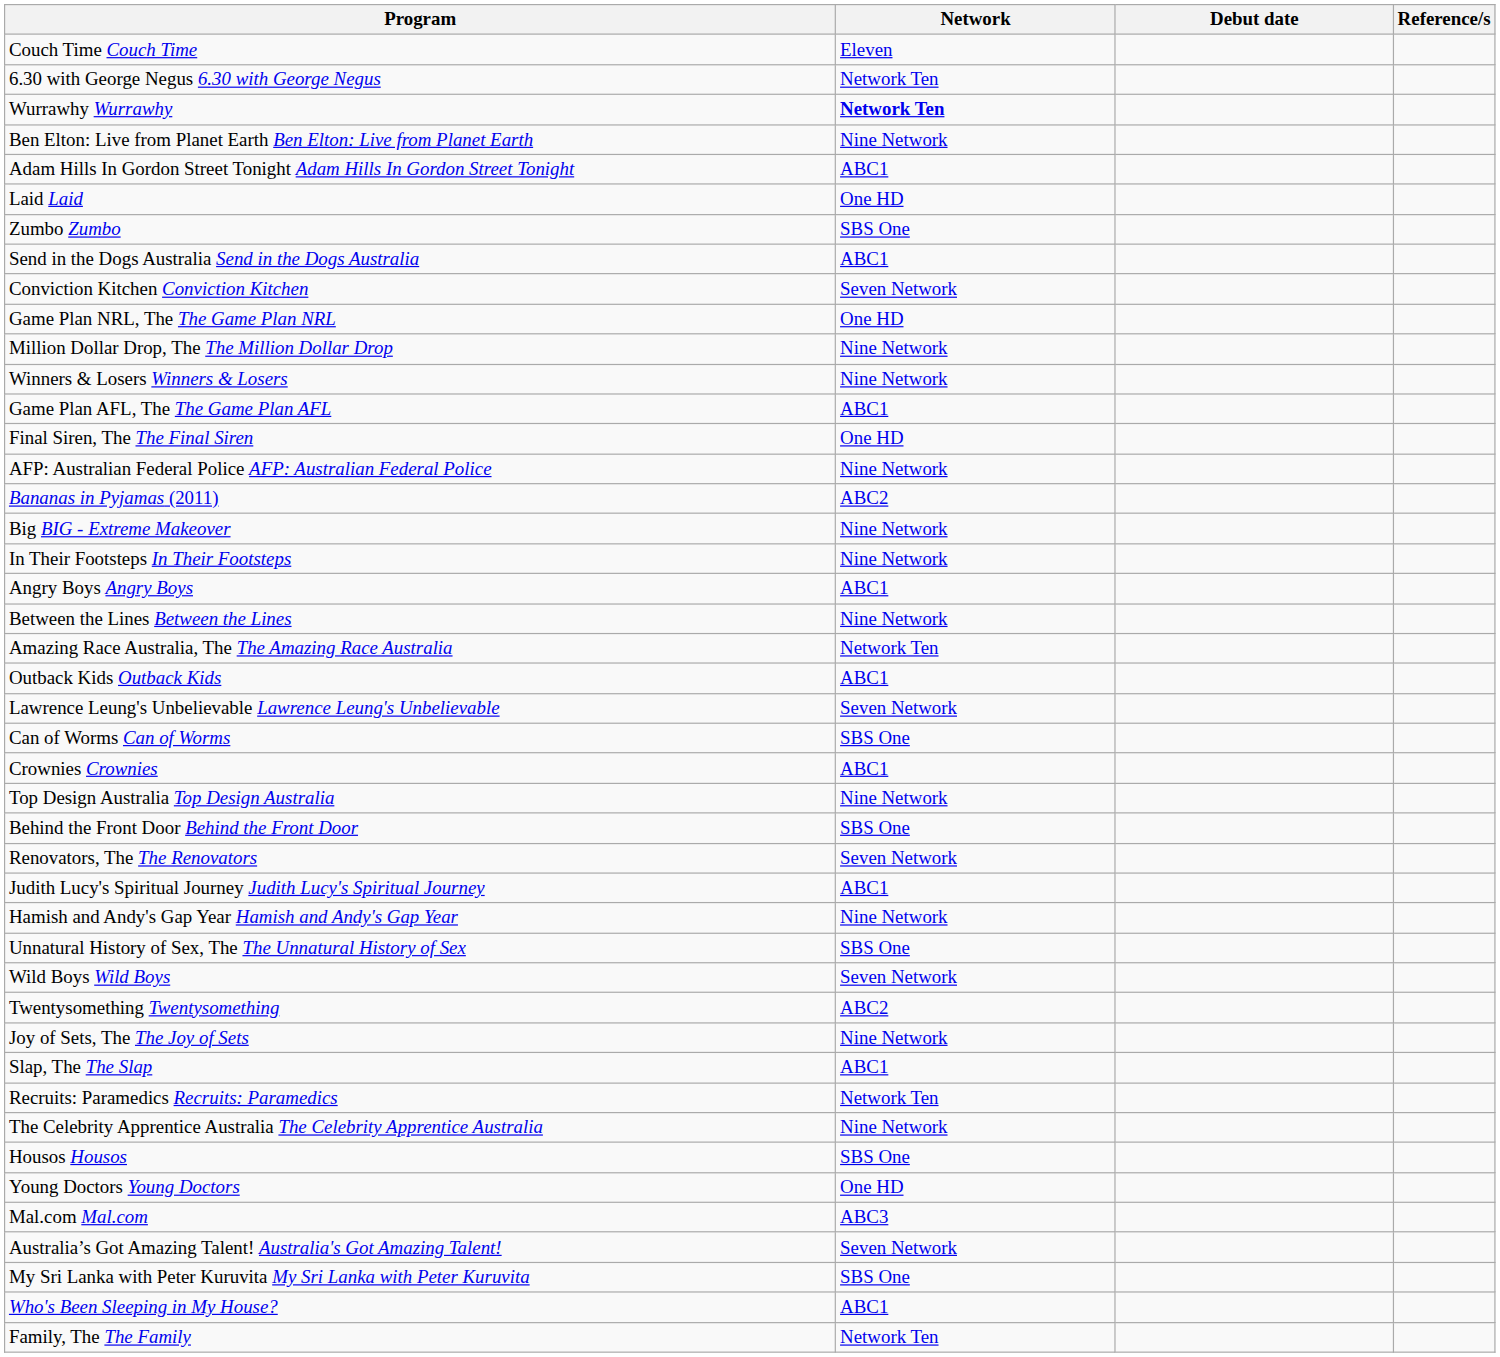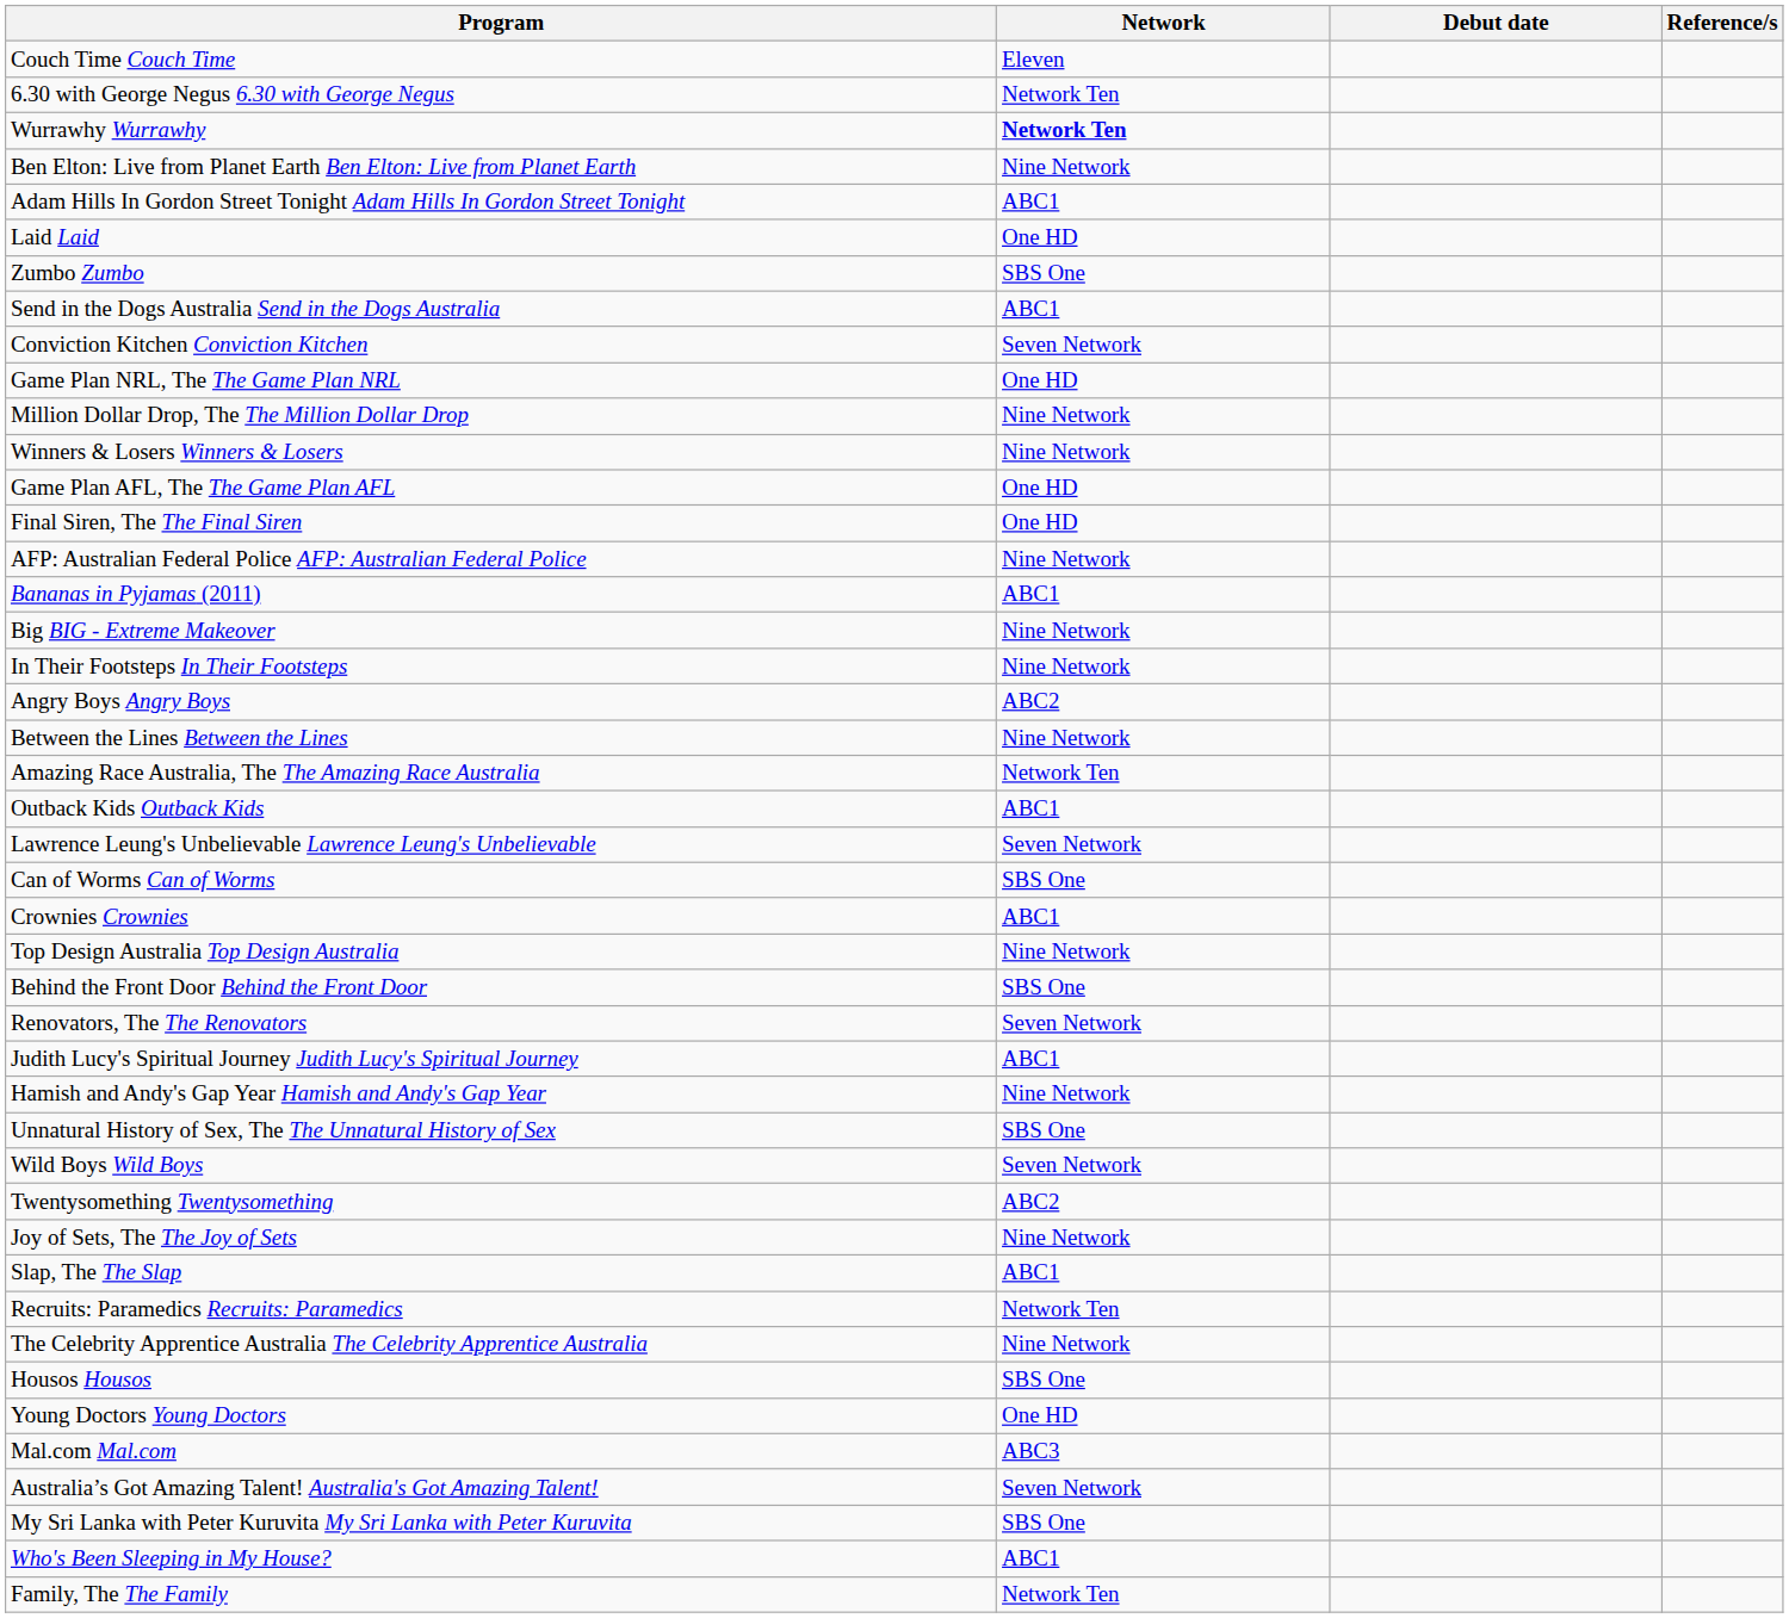 <table class="wikitable sortable" width="100%">
 <tr bgcolor="#efefef">
 <th width=60%>Program</th>
 <th width=20%>Network</th>
 <th width=20%>Debut date</th>
 <th class="unsortable">Reference/s</th>
 </tr>
 <tr>
 <td><span>Couch Time</span> <em><a href='#'>Couch Time</a></em></td>
 <td><a href='#'>Eleven</a></td>
 <td></td>
 <td></td>
 </tr>
 <tr>
 <td><span>6.30 with George Negus</span> <em><a href='#'>6.30 with George Negus</a></em></td>
 <td><a href='#'>Network Ten</a></td>
 <td></td>
 <td></td>
 </tr>
 <tr>
 <td><span>Wurrawhy</span> <em><a href='#'>Wurrawhy</a></em></td>
 <td><strong><a href='#'>Network Ten</a></strong></td>
 <td></td>
 <td></td>
 </tr>
 <tr>
 <td><span>Ben Elton: Live from Planet Earth</span> <em><a href='#'>Ben Elton: Live from Planet Earth</a></em></td>
 <td><a href='#'>Nine Network</a></td>
 <td></td>
 <td></td>
 </tr>
 <tr>
 <td><span>Adam Hills In Gordon Street Tonight</span> <em><a href='#'>Adam Hills In Gordon Street Tonight</a></em></td>
 <td><a href='#'>ABC1</a></td>
 <td></td>
 <td></td>
 </tr>
 <tr>
 <td><span>Laid</span> <em><a href='#'>Laid</a></em></td>
 <td><a href='#'>One HD</a></td>
 <td></td>
 <td></td>
 </tr>
 <tr>
 <td><span>Zumbo</span> <em><a href='#'>Zumbo</a></em></td>
 <td><a href='#'>SBS One</a></td>
 <td></td>
 <td></td>
 </tr>
 <tr>
 <td><span>Send in the Dogs Australia</span> <em><a href='#'>Send in the Dogs Australia</a></em></td>
 <td><a href='#'>ABC1</a></td>
 <td></td>
 <td></td>
 </tr>
 <tr>
 <td><span>Conviction Kitchen</span> <em><a href='#'>Conviction Kitchen</a></em></td>
 <td><a href='#'>Seven Network</a></td>
 <td></td>
 <td></td>
 </tr>
 <tr>
 <td><span>Game Plan NRL, The</span> <em><a href='#'>The Game Plan NRL</a></em></td>
 <td><a href='#'>One HD</a></td>
 <td></td>
 <td></td>
 </tr>
 <tr>
 <td><span>Million Dollar Drop, The</span> <em><a href='#'>The Million Dollar Drop</a></em></td>
 <td><a href='#'>Nine Network</a></td>
 <td></td>
 <td></td>
 </tr>
 <tr>
 <td><span>Winners & Losers</span> <em><a href='#'>Winners & Losers</a></em></td>
 <td><a href='#'>Nine Network</a></td>
 <td></td>
 <td></td>
 </tr>
 <tr>
 <td><span>Game Plan AFL, The</span> <em><a href='#'>The Game Plan AFL</a></em></td>
-<td><a href='#'>ABC1</a></td>
+<td><a href='#'>One HD</a></td>
 <td></td>
 <td></td>
 </tr>
 <tr>
 <td><span>Final Siren, The</span> <em><a href='#'>The Final Siren</a></em></td>
 <td><a href='#'>One HD</a></td>
 <td></td>
 <td></td>
 </tr>
 <tr>
 <td><span>AFP: Australian Federal Police</span> <em><a href='#'>AFP: Australian Federal Police</a></em></td>
 <td><a href='#'>Nine Network</a></td>
 <td></td>
 <td></td>
 </tr>
 <tr>
 <td><a href='#'><em>Bananas in Pyjamas</em> (2011)</a></td>
-<td><a href='#'>ABC2</a></td>
+<td><a href='#'>ABC1</a></td>
 <td></td>
 <td></td>
 </tr>
 <tr>
 <td><span>Big</span> <em><a href='#'>BIG - Extreme Makeover</a></em></td>
 <td><a href='#'>Nine Network</a></td>
 <td></td>
 <td></td>
 </tr>
 <tr>
 <td><span>In Their Footsteps</span> <em><a href='#'>In Their Footsteps</a></em></td>
 <td><a href='#'>Nine Network</a></td>
 <td></td>
 <td></td>
 </tr>
 <tr>
 <td><span>Angry Boys</span> <em><a href='#'>Angry Boys</a></em></td>
-<td><a href='#'>ABC1</a></td>
+<td><a href='#'>ABC2</a></td>
 <td></td>
 <td></td>
 </tr>
 <tr>
 <td><span>Between the Lines</span> <em><a href='#'>Between the Lines</a></em></td>
 <td><a href='#'>Nine Network</a></td>
 <td></td>
 <td></td>
 </tr>
 <tr>
 <td><span>Amazing Race Australia, The</span> <em><a href='#'>The Amazing Race Australia</a></em></td>
 <td><a href='#'>Network Ten</a></td>
 <td></td>
 <td></td>
 </tr>
 <tr>
 <td><span>Outback Kids</span> <em><a href='#'>Outback Kids</a></em></td>
 <td><a href='#'>ABC1</a></td>
 <td></td>
 <td></td>
 </tr>
 <tr>
 <td><span>Lawrence Leung's Unbelievable</span> <em><a href='#'>Lawrence Leung's Unbelievable</a></em></td>
 <td><a href='#'>Seven Network</a></td>
 <td></td>
 <td></td>
 </tr>
 <tr>
 <td><span>Can of Worms</span> <em><a href='#'>Can of Worms</a></em></td>
 <td><a href='#'>SBS One</a></td>
 <td></td>
 <td></td>
 </tr>
 <tr>
 <td><span>Crownies</span> <em><a href='#'>Crownies</a></em></td>
 <td><a href='#'>ABC1</a></td>
 <td></td>
 <td></td>
 </tr>
 <tr>
 <td><span>Top Design Australia</span> <em><a href='#'>Top Design Australia</a></em></td>
 <td><a href='#'>Nine Network</a></td>
 <td></td>
 <td></td>
 </tr>
 <tr>
 <td><span>Behind the Front Door</span> <em><a href='#'>Behind the Front Door</a></em></td>
 <td><a href='#'>SBS One</a></td>
 <td></td>
 <td></td>
 </tr>
 <tr>
 <td><span>Renovators, The</span> <em><a href='#'>The Renovators</a></em></td>
 <td><a href='#'>Seven Network</a></td>
 <td></td>
 <td></td>
 </tr>
 <tr>
 <td><span>Judith Lucy's Spiritual Journey</span> <em><a href='#'>Judith Lucy's Spiritual Journey</a></em></td>
 <td><a href='#'>ABC1</a></td>
 <td></td>
 <td></td>
 </tr>
 <tr>
 <td><span>Hamish and Andy's Gap Year</span> <em><a href='#'>Hamish and Andy's Gap Year</a></em></td>
 <td><a href='#'>Nine Network</a></td>
 <td></td>
 <td></td>
 </tr>
 <tr>
 <td><span>Unnatural History of Sex, The</span> <em><a href='#'>The Unnatural History of Sex</a></em></td>
 <td><a href='#'>SBS One</a></td>
 <td></td>
 <td></td>
 </tr>
 <tr>
 <td><span>Wild Boys</span> <em><a href='#'>Wild Boys</a></em></td>
 <td><a href='#'>Seven Network</a></td>
 <td></td>
 <td></td>
 </tr>
 <tr>
 <td><span>Twentysomething</span> <em><a href='#'>Twentysomething</a></em></td>
 <td><a href='#'>ABC2</a></td>
 <td></td>
 <td></td>
 </tr>
 <tr>
 <td><span>Joy of Sets, The</span> <em><a href='#'>The Joy of Sets</a></em></td>
 <td><a href='#'>Nine Network</a></td>
 <td></td>
 <td></td>
 </tr>
 <tr>
 <td><span>Slap, The</span> <em><a href='#'>The Slap</a></em></td>
 <td><a href='#'>ABC1</a></td>
 <td></td>
 <td></td>
 </tr>
 <tr>
 <td><span>Recruits: Paramedics</span> <em><a href='#'>Recruits: Paramedics</a></em></td>
 <td><a href='#'>Network Ten</a></td>
 <td></td>
 <td></td>
 </tr>
 <tr>
 <td><span>The Celebrity Apprentice Australia</span> <em><a href='#'>The Celebrity Apprentice Australia</a></em></td>
 <td><a href='#'>Nine Network</a></td>
 <td></td>
 <td></td>
 </tr>
 <tr>
 <td><span>Housos</span> <em><a href='#'>Housos</a></em></td>
 <td><a href='#'>SBS One</a></td>
 <td></td>
 <td></td>
 </tr>
 <tr>
 <td><span>Young Doctors</span> <em><a href='#'>Young Doctors</a></em></td>
 <td><a href='#'>One HD</a></td>
 <td></td>
 <td></td>
 </tr>
 <tr>
 <td><span>Mal.com</span> <em><a href='#'>Mal.com</a></em></td>
 <td><a href='#'>ABC3</a></td>
 <td></td>
 <td></td>
 </tr>
 <tr>
 <td><span>Australia’s Got Amazing Talent!</span> <em><a href='#'>Australia's Got Amazing Talent!</a></em></td>
 <td><a href='#'>Seven Network</a></td>
 <td></td>
 <td></td>
 </tr>
 <tr>
 <td><span>My Sri Lanka with Peter Kuruvita</span> <em><a href='#'>My Sri Lanka with Peter Kuruvita</a></em></td>
 <td><a href='#'>SBS One</a></td>
 <td></td>
 <td></td>
 </tr>
 <tr>
 <td><em><a href='#'>Who's Been Sleeping in My House?</a></em></td>
 <td><a href='#'>ABC1</a></td>
 <td></td>
 <td></td>
 </tr>
 <tr>
 <td><span>Family, The</span> <em><a href='#'>The Family</a></em></td>
 <td><a href='#'>Network Ten</a></td>
 <td></td>
 <td></td>
 </tr>
 </table>
